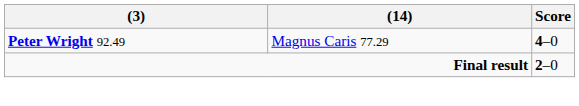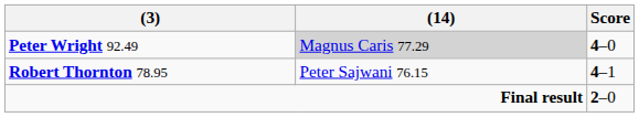 <table class="wikitable">
 <tr>
 <th width=270><strong></strong> (3)</th>
 <th width=270> (14)</th>
 <th>Score</th>
 </tr>
 <tr>
 <td><strong><a href='#'>Peter Wright</a></strong> <small><span>92.49</span></small></td>
-<td><a href='#'>Magnus Caris</a> <small><span>77.29</span></small></td>
+<td style="background: lightgrey;"><a href='#'>Magnus Caris</a> <small><span>77.29</span></small></td>
 <td><strong>4</strong>–0</td>
+</tr>
+<tr>
+<td><strong><a href='#'>Robert Thornton</a></strong> <small><span>78.95</span></small></td>
+<td><a href='#'>Peter Sajwani</a> <small><span>76.15</span></small></td>
+<td><strong>4</strong>–1</td>
 </tr>
 <tr>
 <td colspan="2" align="right"><strong>Final result</strong></td>
 <td><strong>2</strong>–0</td>
 </tr>
 </table>
